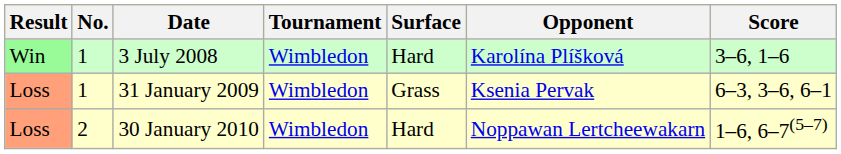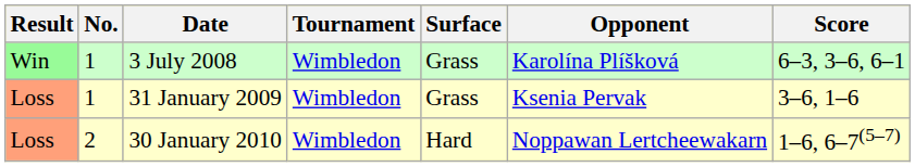 <table class="sortable wikitable" style=font-size:97%;background:#ff9>
 <tr>
 <th>Result</th>
 <th>No.</th>
 <th>Date</th>
 <th>Tournament</th>
 <th>Surface</th>
 <th>Opponent</th>
 <th>Score</th>
 </tr>
 <tr style="background:#cfc;">
 <td bgcolor=98FB98>Win</td>
 <td>1</td>
 <td>3 July 2008</td>
 <td><a href='#'>Wimbledon</a></td>
-<td>Hard</td>
+<td>Grass</td>
 <td> <a href='#'>Karolína Plíšková</a></td>
-<td>3–6, 1–6</td>
+<td>6–3, 3–6, 6–1</td>
 </tr>
 <tr style="background:#ffc;">
 <td bgcolor=FFA07A>Loss</td>
 <td>1</td>
 <td>31 January 2009</td>
 <td><a href='#'>Wimbledon</a></td>
 <td>Grass</td>
 <td> <a href='#'>Ksenia Pervak</a></td>
-<td>6–3, 3–6, 6–1</td>
+<td>3–6, 1–6</td>
 </tr>
 <tr style="background:#ffc;">
 <td bgcolor=FFA07A>Loss</td>
 <td>2</td>
 <td>30 January 2010</td>
 <td><a href='#'>Wimbledon</a></td>
 <td>Hard</td>
 <td> <a href='#'>Noppawan Lertcheewakarn</a></td>
 <td>1–6, 6–7<sup>(5–7)</sup></td>
 </tr>
 </table>
